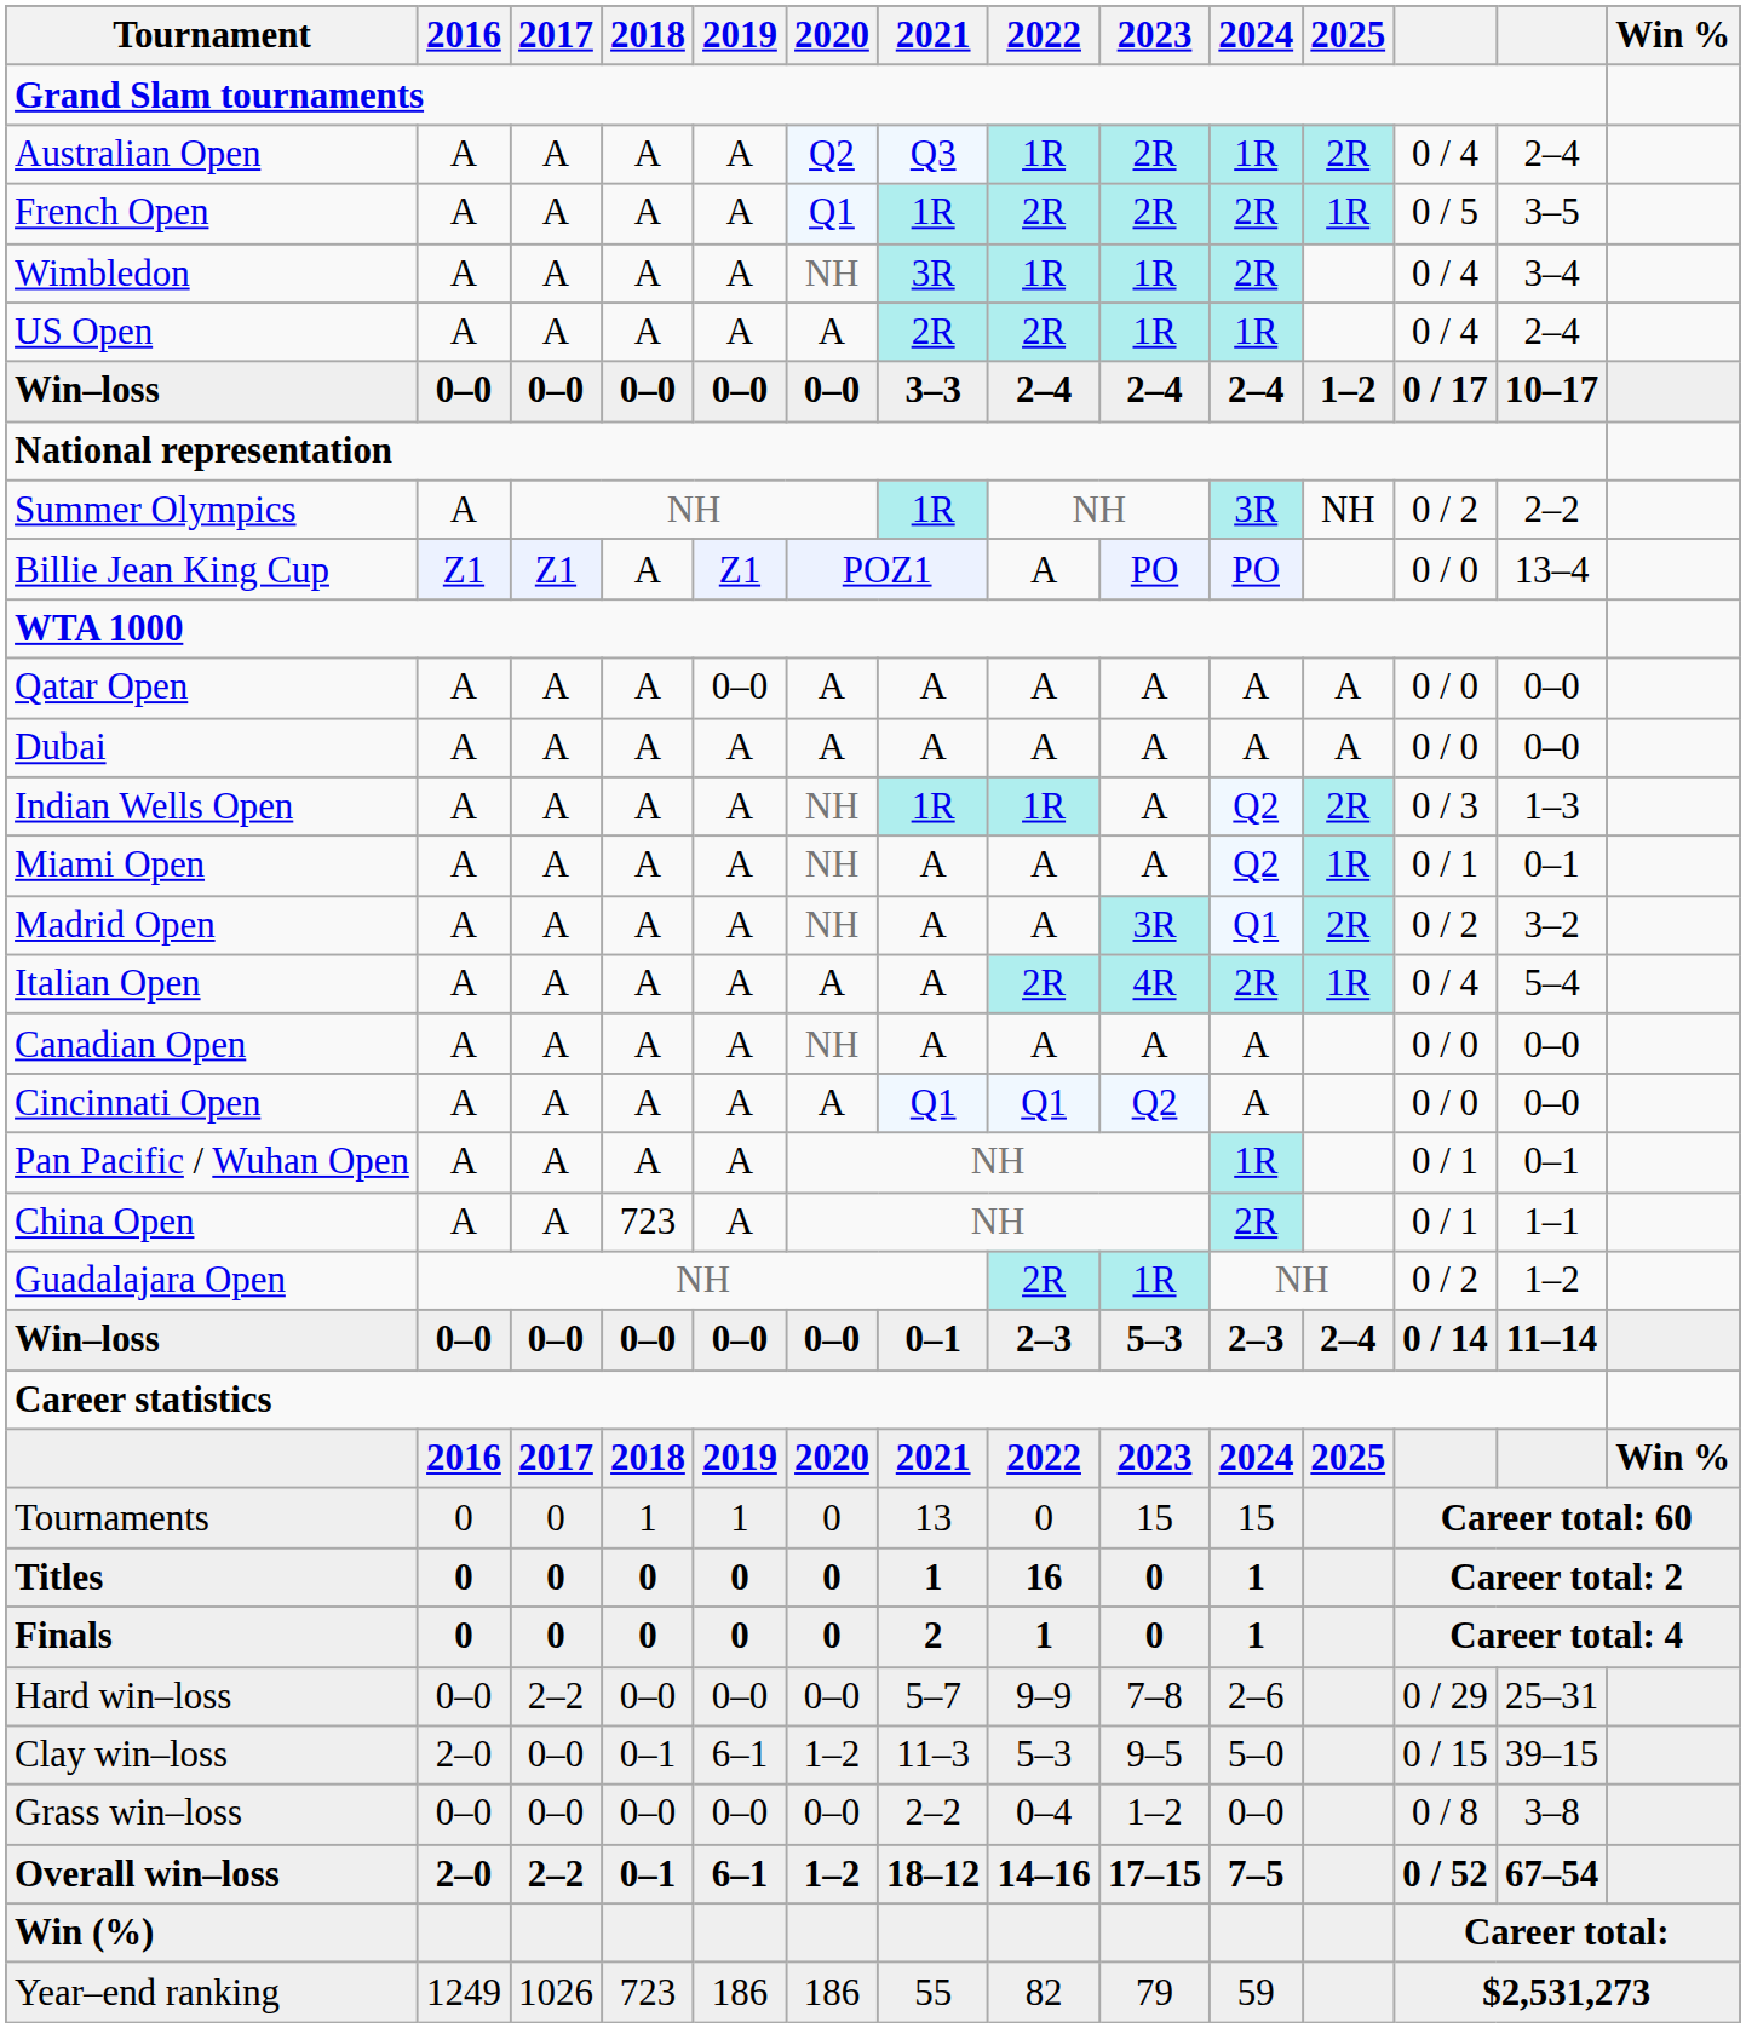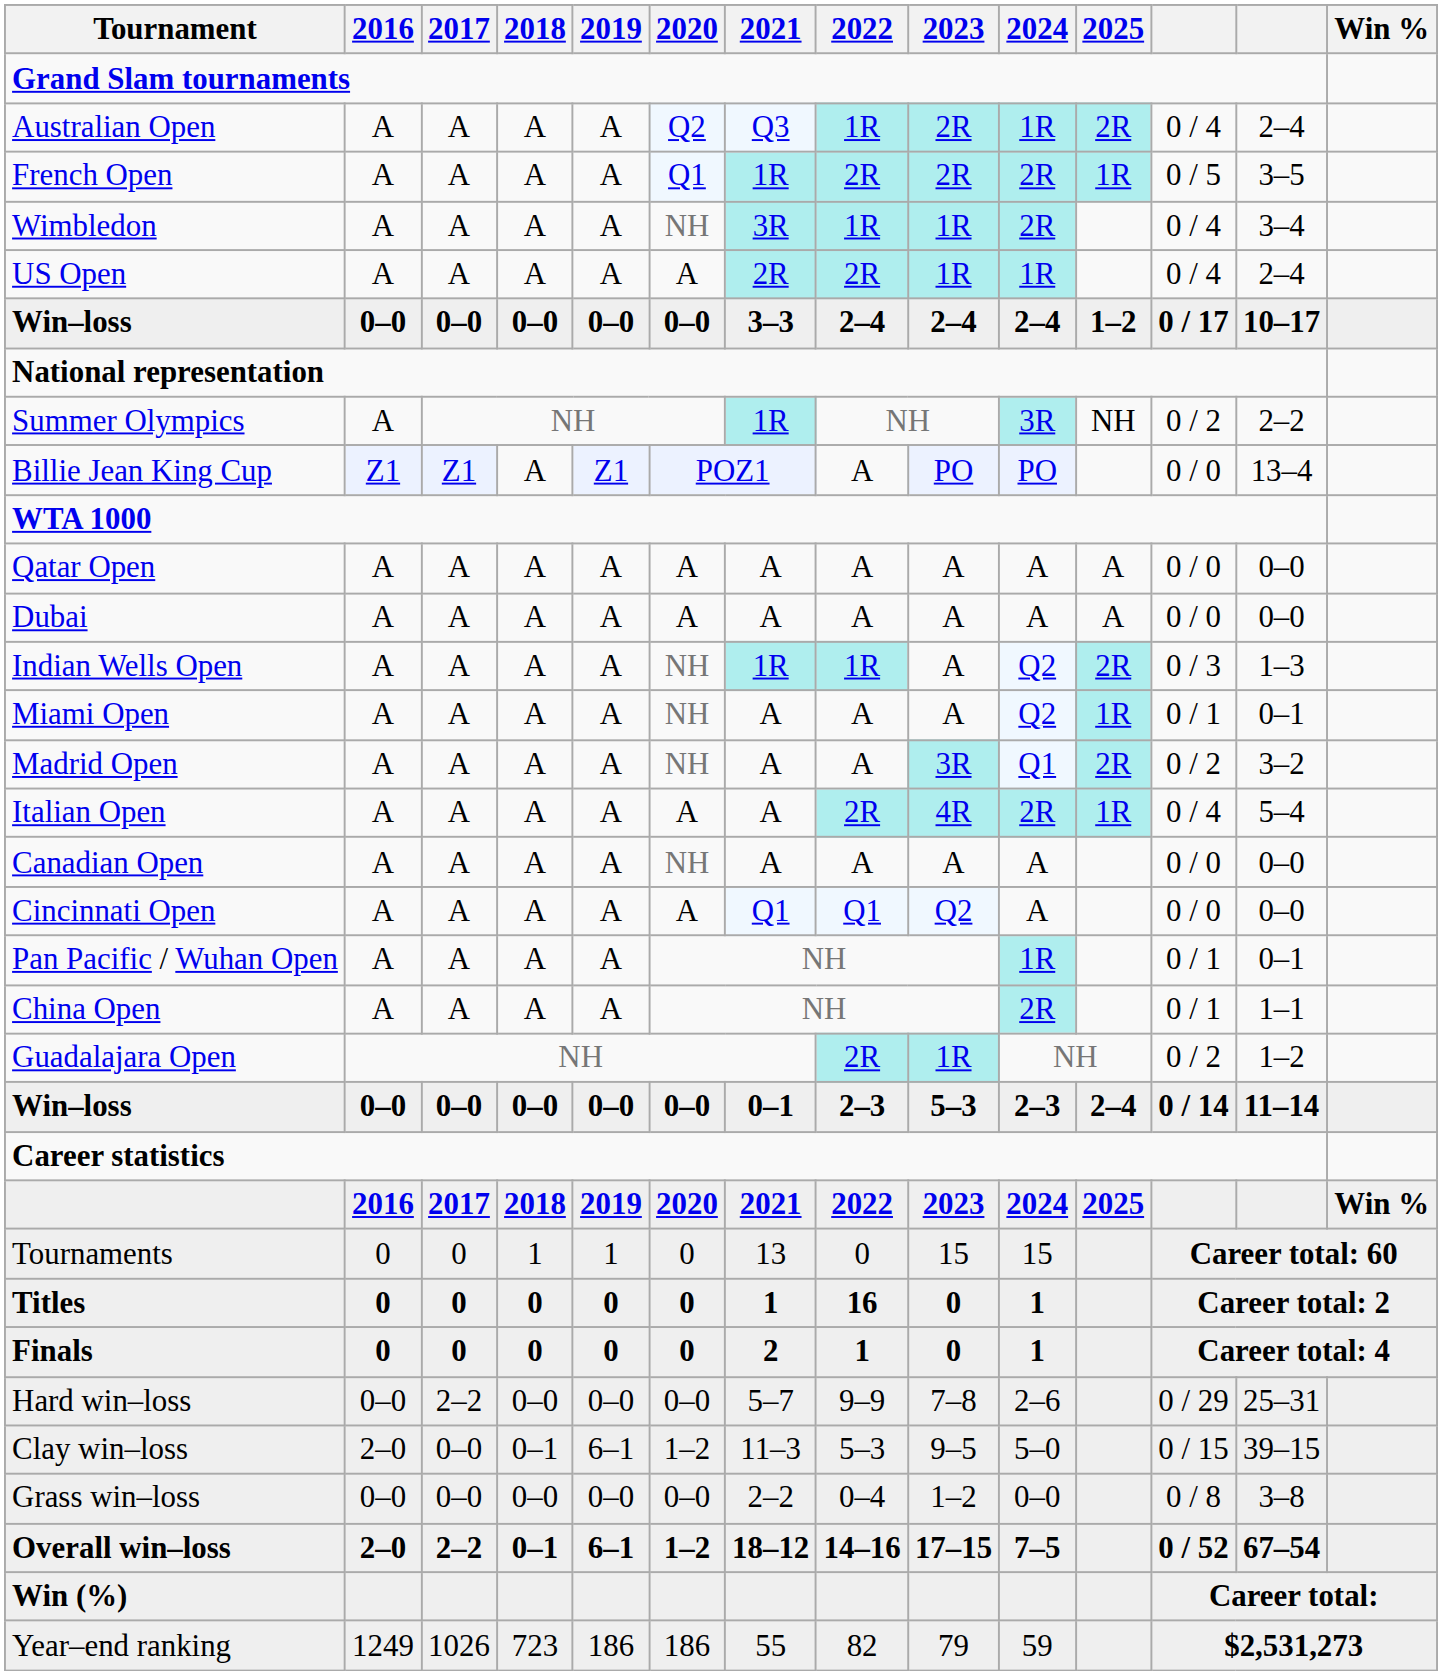 <table class=wikitable style=text-align:center>
 <tr>
 <th>Tournament</th>
 <th><a href='#'>2016</a></th>
 <th><a href='#'>2017</a></th>
 <th><a href='#'>2018</a></th>
 <th><a href='#'>2019</a></th>
 <th><a href='#'>2020</a></th>
 <th><a href='#'>2021</a></th>
 <th><a href='#'>2022</a></th>
 <th><a href='#'>2023</a></th>
 <th><a href='#'>2024</a></th>
 <th><a href='#'>2025</a></th>
 <th></th>
 <th></th>
 <th>Win %</th>
 </tr>
 <tr>
 <td colspan=13 align="left"><strong><a href='#'>Grand Slam tournaments</a></strong></td>
 </tr>
 <tr>
 <td align=left><a href='#'>Australian Open</a></td>
 <td>A</td>
 <td>A</td>
 <td>A</td>
 <td>A</td>
 <td bgcolor=f0f8ff><a href='#'>Q2</a></td>
 <td bgcolor=f0f8ff><a href='#'>Q3</a></td>
 <td bgcolor=afeeee><a href='#'>1R</a></td>
 <td bgcolor=afeeee><a href='#'>2R</a></td>
 <td bgcolor=afeeee><a href='#'>1R</a></td>
 <td bgcolor=afeeee><a href='#'>2R</a></td>
 <td>0 / 4</td>
 <td>2–4</td>
 <td></td>
 </tr>
 <tr>
 <td align=left><a href='#'>French Open</a></td>
 <td>A</td>
 <td>A</td>
 <td>A</td>
 <td>A</td>
 <td bgcolor=f0f8ff><a href='#'>Q1</a></td>
 <td bgcolor=afeeee><a href='#'>1R</a></td>
 <td bgcolor=afeeee><a href='#'>2R</a></td>
 <td bgcolor=afeeee><a href='#'>2R</a></td>
 <td bgcolor=afeeee><a href='#'>2R</a></td>
 <td bgcolor=afeeee><a href='#'>1R</a></td>
 <td>0 / 5</td>
 <td>3–5</td>
 <td></td>
 </tr>
 <tr>
 <td align=left><a href='#'>Wimbledon</a></td>
 <td>A</td>
 <td>A</td>
 <td>A</td>
 <td>A</td>
 <td style=color:#767676>NH</td>
 <td bgcolor=afeeee><a href='#'>3R</a></td>
 <td bgcolor=afeeee><a href='#'>1R</a></td>
 <td bgcolor=afeeee><a href='#'>1R</a></td>
 <td bgcolor=afeeee><a href='#'>2R</a></td>
 <td></td>
 <td>0 / 4</td>
 <td>3–4</td>
 <td></td>
 </tr>
 <tr>
 <td align=left><a href='#'>US Open</a></td>
 <td>A</td>
 <td>A</td>
 <td>A</td>
 <td>A</td>
 <td>A</td>
 <td bgcolor=afeeee><a href='#'>2R</a></td>
 <td bgcolor=afeeee><a href='#'>2R</a></td>
 <td bgcolor=afeeee><a href='#'>1R</a></td>
 <td bgcolor=afeeee><a href='#'>1R</a></td>
 <td></td>
 <td>0 / 4</td>
 <td>2–4</td>
 <td></td>
 </tr>
 <tr style=background:#efefef;font-weight:bold>
 <td align=left>Win–loss</td>
 <td>0–0</td>
 <td>0–0</td>
 <td>0–0</td>
 <td>0–0</td>
 <td>0–0</td>
 <td>3–3</td>
 <td>2–4</td>
 <td>2–4</td>
 <td>2–4</td>
 <td>1–2</td>
 <td>0 / 17</td>
 <td>10–17</td>
 <td></td>
 </tr>
 <tr>
 <td colspan=13 align="left"><strong>National representation</strong></td>
 </tr>
 <tr>
 <td align=left><a href='#'>Summer Olympics</a></td>
 <td>A</td>
 <td colspan="4" style="color:#767676">NH</td>
 <td bgcolor=afeeee><a href='#'>1R</a></td>
 <td style=color:#767676 colspan="2">NH</td>
 <td bgcolor=afeeee><a href='#'>3R</a></td>
 <td>NH</td>
 <td>0 / 2</td>
 <td>2–2</td>
 <td></td>
 </tr>
 <tr>
 <td align=left><a href='#'>Billie Jean King Cup</a></td>
 <td bgcolor=ecf2ff><a href='#'>Z1</a></td>
 <td bgcolor=ecf2ff><a href='#'>Z1</a></td>
 <td>A</td>
 <td bgcolor=ecf2ff><a href='#'>Z1</a></td>
 <td colspan="2" bgcolor=ecf2ff><a href='#'>POZ1</a></td>
 <td>A</td>
 <td bgcolor=ecf2ff><a href='#'>PO</a></td>
 <td bgcolor=ecf2ff><a href='#'>PO</a></td>
 <td></td>
 <td>0 / 0</td>
 <td>13–4</td>
 <td></td>
 </tr>
 <tr>
 <td colspan=13 align="left"><strong><a href='#'>WTA 1000</a></strong></td>
 </tr>
 <tr>
 <td align="left"><a href='#'>Qatar Open</a></td>
 <td>A</td>
 <td>A</td>
 <td>A</td>
-<td>0–0</td>
+<td>A</td>
 <td>A</td>
 <td>A</td>
 <td>A</td>
 <td>A</td>
 <td>A</td>
 <td>A</td>
 <td>0 / 0</td>
 <td>0–0</td>
 <td></td>
 </tr>
 <tr>
 <td align="left"><a href='#'>Dubai</a></td>
 <td>A</td>
 <td>A</td>
 <td>A</td>
 <td>A</td>
 <td>A</td>
 <td>A</td>
 <td>A</td>
 <td>A</td>
 <td>A</td>
 <td>A</td>
 <td>0 / 0</td>
 <td>0–0</td>
 <td></td>
 </tr>
 <tr>
 <td align="left"><a href='#'>Indian Wells Open</a></td>
 <td>A</td>
 <td>A</td>
 <td>A</td>
 <td>A</td>
 <td style="color:#767676">NH</td>
 <td bgcolor="afeeee"><a href='#'>1R</a></td>
 <td bgcolor="afeeee"><a href='#'>1R</a></td>
 <td>A</td>
 <td style=background:#f0f8ff><a href='#'>Q2</a></td>
 <td bgcolor="afeeee"><a href='#'>2R</a></td>
 <td>0 / 3</td>
 <td>1–3</td>
 <td></td>
 </tr>
 <tr>
 <td align="left"><a href='#'>Miami Open</a></td>
 <td>A</td>
 <td>A</td>
 <td>A</td>
 <td>A</td>
 <td style="color:#767676">NH</td>
 <td>A</td>
 <td>A</td>
 <td>A</td>
 <td style=background:#f0f8ff><a href='#'>Q2</a></td>
 <td bgcolor="afeeee"><a href='#'>1R</a></td>
 <td>0 / 1</td>
 <td>0–1</td>
 <td></td>
 </tr>
 <tr>
 <td align="left"><a href='#'>Madrid Open</a></td>
 <td>A</td>
 <td>A</td>
 <td>A</td>
 <td>A</td>
 <td style="color:#767676">NH</td>
 <td>A</td>
 <td>A</td>
 <td bgcolor="afeeee"><a href='#'>3R</a></td>
 <td style=background:#f0f8ff><a href='#'>Q1</a></td>
 <td bgcolor="afeeee"><a href='#'>2R</a></td>
 <td>0 / 2</td>
 <td>3–2</td>
 <td></td>
 </tr>
 <tr>
 <td align="left"><a href='#'>Italian Open</a></td>
 <td>A</td>
 <td>A</td>
 <td>A</td>
 <td>A</td>
 <td>A</td>
 <td>A</td>
 <td bgcolor="afeeee"><a href='#'>2R</a></td>
 <td bgcolor="afeeee"><a href='#'>4R</a></td>
 <td bgcolor="afeeee"><a href='#'>2R</a></td>
 <td bgcolor="afeeee"><a href='#'>1R</a></td>
 <td>0 / 4</td>
 <td>5–4</td>
 <td></td>
 </tr>
 <tr>
 <td align="left"><a href='#'>Canadian Open</a></td>
 <td>A</td>
 <td>A</td>
 <td>A</td>
 <td>A</td>
 <td style="color:#767676">NH</td>
 <td>A</td>
 <td>A</td>
 <td>A</td>
 <td>A</td>
 <td></td>
 <td>0 / 0</td>
 <td>0–0</td>
 <td></td>
 </tr>
 <tr>
 <td align="left"><a href='#'>Cincinnati Open</a></td>
 <td>A</td>
 <td>A</td>
 <td>A</td>
 <td>A</td>
 <td>A</td>
 <td bgcolor="f0f8ff"><a href='#'>Q1</a></td>
 <td bgcolor="f0f8ff"><a href='#'>Q1</a></td>
 <td bgcolor="f0f8ff"><a href='#'>Q2</a></td>
 <td>A</td>
 <td></td>
 <td>0 / 0</td>
 <td>0–0</td>
 <td></td>
 </tr>
 <tr>
 <td align="left"><a href='#'>Pan Pacific</a> / <a href='#'>Wuhan Open</a></td>
 <td>A</td>
 <td>A</td>
 <td>A</td>
 <td>A</td>
 <td colspan="4" style="color:#767676">NH</td>
 <td style=background:#afeeee><a href='#'>1R</a></td>
 <td></td>
 <td>0 / 1</td>
 <td>0–1</td>
 <td></td>
 </tr>
 <tr>
 <td align="left"><a href='#'>China Open</a></td>
 <td>A</td>
 <td>A</td>
-<td>723</td>
+<td>A</td>
 <td>A</td>
 <td colspan="4" style="color:#767676">NH</td>
 <td bgcolor="afeeee"><a href='#'>2R</a></td>
 <td></td>
 <td>0 / 1</td>
 <td>1–1</td>
 <td></td>
 </tr>
 <tr>
 <td align="left"><a href='#'>Guadalajara Open</a></td>
 <td colspan="6" style="color:#767676">NH</td>
 <td bgcolor="afeeee"><a href='#'>2R</a></td>
 <td bgcolor="afeeee"><a href='#'>1R</a></td>
 <td colspan="2" style="color:#767676">NH</td>
 <td>0 / 2</td>
 <td>1–2</td>
 <td></td>
 </tr>
 <tr style="background:#efefef;font-weight:bold">
 <td align=left>Win–loss</td>
 <td>0–0</td>
 <td>0–0</td>
 <td>0–0</td>
 <td>0–0</td>
 <td>0–0</td>
 <td>0–1</td>
 <td>2–3</td>
 <td>5–3</td>
 <td>2–3</td>
 <td>2–4</td>
 <td>0 / 14</td>
 <td>11–14</td>
 <td></td>
 </tr>
 <tr>
 <td colspan=13 align="left"><strong>Career statistics</strong></td>
 </tr>
 <tr style="background:#efefef;font-weight:bold">
 <td></td>
 <td><a href='#'>2016</a></td>
 <td><a href='#'>2017</a></td>
 <td><a href='#'>2018</a></td>
 <td><a href='#'>2019</a></td>
 <td><a href='#'>2020</a></td>
 <td><a href='#'>2021</a></td>
 <td><a href='#'>2022</a></td>
 <td><a href='#'>2023</a></td>
 <td><a href='#'>2024</a></td>
 <td><a href='#'>2025</a></td>
 <td></td>
 <td></td>
 <td>Win %</td>
 </tr>
 <tr bgcolor="efefef">
 <td align="left">Tournaments</td>
 <td>0</td>
 <td>0</td>
 <td>1</td>
 <td>1</td>
 <td>0</td>
 <td>13</td>
 <td>0</td>
 <td>15</td>
 <td>15</td>
 <td></td>
 <td colspan="3"><strong>Career total: 60</strong></td>
 </tr>
 <tr style="background:#efefef;font-weight:bold">
 <td align="left">Titles</td>
 <td>0</td>
 <td>0</td>
 <td>0</td>
 <td>0</td>
 <td>0</td>
 <td>1</td>
 <td>16</td>
 <td>0</td>
 <td>1</td>
 <td></td>
 <td colspan="3">Career total: 2</td>
 </tr>
 <tr style="background:#efefef;font-weight:bold">
 <td align="left">Finals</td>
 <td>0</td>
 <td>0</td>
 <td>0</td>
 <td>0</td>
 <td>0</td>
 <td>2</td>
 <td>1</td>
 <td>0</td>
 <td>1</td>
 <td></td>
 <td colspan="3">Career total: 4</td>
 </tr>
 <tr bgcolor=efefef>
 <td align=left>Hard win–loss</td>
 <td>0–0</td>
 <td>2–2</td>
 <td>0–0</td>
 <td>0–0</td>
 <td>0–0</td>
 <td>5–7</td>
 <td>9–9</td>
 <td>7–8</td>
 <td>2–6</td>
 <td></td>
 <td>0 / 29</td>
 <td>25–31</td>
 <td></td>
 </tr>
 <tr bgcolor=efefef>
 <td align=left>Clay win–loss</td>
 <td>2–0</td>
 <td>0–0</td>
 <td>0–1</td>
 <td>6–1</td>
 <td>1–2</td>
 <td>11–3</td>
 <td>5–3</td>
 <td>9–5</td>
 <td>5–0</td>
 <td></td>
 <td>0 / 15</td>
 <td>39–15</td>
 <td></td>
 </tr>
 <tr bgcolor=efefef>
 <td align=left>Grass win–loss</td>
 <td>0–0</td>
 <td>0–0</td>
 <td>0–0</td>
 <td>0–0</td>
 <td>0–0</td>
 <td>2–2</td>
 <td>0–4</td>
 <td>1–2</td>
 <td>0–0</td>
 <td></td>
 <td>0 / 8</td>
 <td>3–8</td>
 <td></td>
 </tr>
 <tr style="background:#efefef;font-weight:bold">
 <td align="left">Overall win–loss</td>
 <td>2–0</td>
 <td>2–2</td>
 <td>0–1</td>
 <td>6–1</td>
 <td>1–2</td>
 <td>18–12</td>
 <td>14–16</td>
 <td>17–15</td>
 <td>7–5</td>
 <td></td>
 <td>0 / 52</td>
 <td>67–54</td>
 <td></td>
 </tr>
 <tr style="background:#efefef;font-weight:bold">
 <td align="left">Win (%)</td>
 <td></td>
 <td></td>
 <td></td>
 <td></td>
 <td></td>
 <td></td>
 <td></td>
 <td></td>
 <td></td>
 <td></td>
 <td colspan="3">Career total: </td>
 </tr>
 <tr bgcolor="efefef">
 <td align="left">Year–end ranking</td>
 <td>1249</td>
 <td>1026</td>
 <td>723</td>
 <td>186</td>
 <td>186</td>
 <td>55</td>
 <td>82</td>
 <td>79</td>
 <td>59</td>
 <td></td>
 <td colspan="3"><strong>$2,531,273</strong></td>
 </tr>
 </table>
